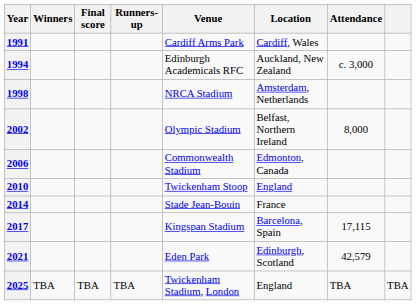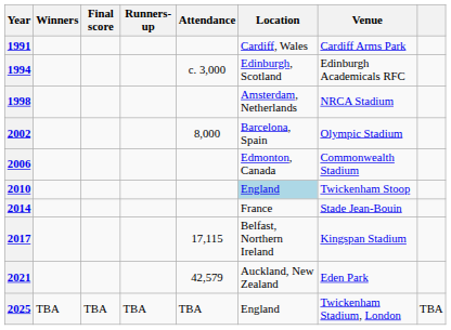 <table class="sortable wikitable plainrowheaders">
 <tr>
 <th scope="col">Year</th>
 <th scope="col">Winners</th>
 <th scope="col">Final score</th>
 <th scope="col">Runners-up</th>
+<th>Attendance</th>
+<th scope="col">Location</th>
 <th scope="col">Venue</th>
-<th scope="col">Location</th>
-<th>Attendance</th>
 <th scope="col" class="unsortable"></th>
 </tr>
 <tr>
 <th scope="row" style="text-align:center"><a href='#'>1991</a></th>
 <td></td>
 <td align="center"></td>
 <td></td>
+<td align="center"></td>
+<td><a href='#'>Cardiff</a>, Wales</td>
 <td><a href='#'>Cardiff Arms Park</a></td>
-<td><a href='#'>Cardiff</a>, Wales</td>
-<td align="center"></td>
 <td align="center"></td>
 </tr>
 <tr>
 <th scope="row" style="text-align:center"><a href='#'>1994</a></th>
 <td></td>
 <td align="center"></td>
 <td></td>
+<td align="center">c. 3,000</td>
+<td><a href='#'>Edinburgh</a>, Scotland</td>
 <td>Edinburgh Academicals RFC</td>
-<td>Auckland, New Zealand</td>
-<td align="center">c. 3,000</td>
 <td align="center"></td>
 </tr>
 <tr>
 <th scope="row" style="text-align:center"><a href='#'>1998</a></th>
 <td></td>
 <td align="center"></td>
 <td></td>
+<td align="center"></td>
+<td><a href='#'>Amsterdam</a>, Netherlands</td>
 <td><a href='#'>NRCA Stadium</a></td>
-<td><a href='#'>Amsterdam</a>, Netherlands</td>
-<td align="center"></td>
 <td align="center"></td>
 </tr>
 <tr>
 <th scope="row" style="text-align:center"><a href='#'>2002</a></th>
 <td></td>
 <td align="center"></td>
 <td></td>
+<td align="center">8,000</td>
+<td><a href='#'>Barcelona</a>, Spain</td>
 <td><a href='#'>Olympic Stadium</a></td>
-<td>Belfast, Northern Ireland</td>
-<td align="center">8,000</td>
 <td align="center"></td>
 </tr>
 <tr>
 <th scope="row" style="text-align:center"><a href='#'>2006</a></th>
 <td></td>
 <td align="center"></td>
 <td></td>
+<td align="center"></td>
+<td><a href='#'>Edmonton</a>, Canada</td>
 <td><a href='#'>Commonwealth Stadium</a></td>
-<td><a href='#'>Edmonton</a>, Canada</td>
-<td align="center"></td>
 <td align="center"></td>
 </tr>
 <tr>
 <th scope="row" style="text-align:center"><a href='#'>2010</a></th>
 <td></td>
 <td align="center"></td>
 <td></td>
+<td align="center"></td>
+<td style="background: lightblue;"><a href='#'>England</a></td>
 <td><a href='#'>Twickenham Stoop</a></td>
-<td><a href='#'>England</a></td>
-<td align="center"></td>
 <td align="center"></td>
 </tr>
 <tr>
 <th scope="row" style="text-align:center"><a href='#'>2014</a></th>
 <td></td>
 <td align="center"></td>
 <td></td>
+<td align="center"></td>
+<td>France</td>
 <td><a href='#'>Stade Jean-Bouin</a></td>
-<td>France</td>
-<td align="center"></td>
 <td align="center"></td>
 </tr>
 <tr>
 <th scope="row" style="text-align:center"><a href='#'>2017</a></th>
 <td></td>
 <td align="center"></td>
 <td></td>
+<td align="center">17,115</td>
+<td>Belfast, Northern Ireland</td>
 <td><a href='#'>Kingspan Stadium</a></td>
-<td><a href='#'>Barcelona</a>, Spain</td>
-<td align="center">17,115</td>
 <td align="center"></td>
 </tr>
 <tr>
 <th scope="row" style="text-align:center"><a href='#'>2021</a></th>
 <td></td>
 <td align="center"></td>
 <td></td>
+<td align="center">42,579</td>
+<td>Auckland, New Zealand</td>
 <td><a href='#'>Eden Park</a></td>
-<td><a href='#'>Edinburgh</a>, Scotland</td>
-<td align="center">42,579</td>
 <td align="center"></td>
 </tr>
 <tr>
 <th scope="row" style="text-align:center"><a href='#'>2025</a></th>
 <td>TBA</td>
 <td>TBA</td>
 <td>TBA</td>
+<td>TBA</td>
+<td>England</td>
 <td><a href='#'>Twickenham Stadium</a>, <a href='#'>London</a></td>
-<td>England</td>
-<td>TBA</td>
 <td>TBA</td>
 </tr>
 </table>
